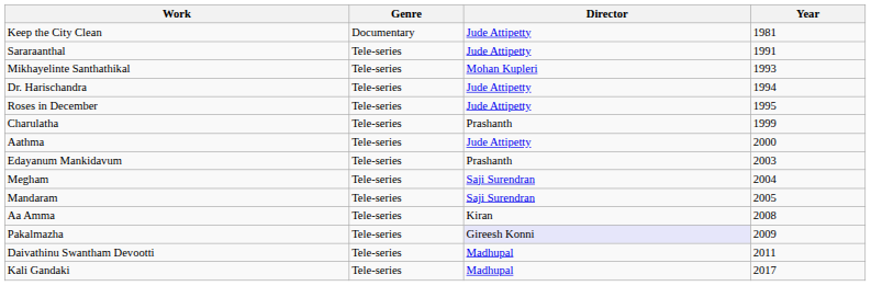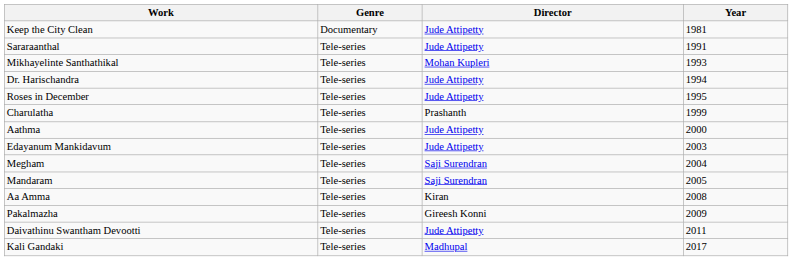 <table class="wikitable plainrowheaders sortable" style="width:75%">
 <tr>
 <th scope="col" style="width:30%">Work</th>
 <th scope="col" style="width:10%">Genre</th>
 <th scope="col" style="width:25%">Director</th>
 <th scope="col" style="width:10%">Year</th>
 </tr>
 <tr>
 <td>Keep the City Clean</td>
 <td>Documentary</td>
 <td><a href='#'>Jude Attipetty</a></td>
 <td>1981</td>
 </tr>
 <tr>
 <td>Sararaanthal</td>
 <td>Tele-series</td>
 <td><a href='#'>Jude Attipetty</a></td>
 <td>1991</td>
 </tr>
 <tr>
 <td>Mikhayelinte Santhathikal</td>
 <td>Tele-series</td>
 <td><a href='#'>Mohan Kupleri</a></td>
 <td>1993</td>
 </tr>
 <tr>
 <td>Dr. Harischandra</td>
 <td>Tele-series</td>
 <td><a href='#'>Jude Attipetty</a></td>
 <td>1994</td>
 </tr>
 <tr>
 <td>Roses in December</td>
 <td>Tele-series</td>
 <td><a href='#'>Jude Attipetty</a></td>
 <td>1995</td>
 </tr>
 <tr>
 <td>Charulatha</td>
 <td>Tele-series</td>
 <td>Prashanth</td>
 <td>1999</td>
 </tr>
 <tr>
 <td>Aathma</td>
 <td>Tele-series</td>
 <td><a href='#'>Jude Attipetty</a></td>
 <td>2000</td>
 </tr>
 <tr>
 <td>Edayanum Mankidavum</td>
 <td>Tele-series</td>
-<td>Prashanth</td>
+<td><a href='#'>Jude Attipetty</a></td>
 <td>2003</td>
 </tr>
 <tr>
 <td>Megham</td>
 <td>Tele-series</td>
 <td><a href='#'>Saji Surendran</a></td>
 <td>2004</td>
 </tr>
 <tr>
 <td>Mandaram</td>
 <td>Tele-series</td>
 <td><a href='#'>Saji Surendran</a></td>
 <td>2005</td>
 </tr>
 <tr>
 <td>Aa Amma</td>
 <td>Tele-series</td>
 <td>Kiran</td>
 <td>2008</td>
 </tr>
 <tr>
 <td>Pakalmazha</td>
 <td>Tele-series</td>
-<td style="background: lavender;">Gireesh Konni</td>
+<td>Gireesh Konni</td>
 <td>2009</td>
 </tr>
 <tr>
 <td>Daivathinu Swantham Devootti</td>
 <td>Tele-series</td>
-<td><a href='#'>Madhupal</a></td>
+<td><a href='#'>Jude Attipetty</a></td>
 <td>2011</td>
 </tr>
 <tr>
 <td>Kali Gandaki</td>
 <td>Tele-series</td>
 <td><a href='#'>Madhupal</a></td>
 <td>2017</td>
 </tr>
 </table>
